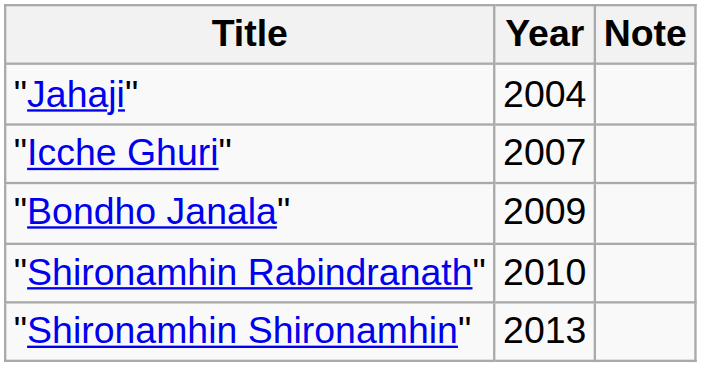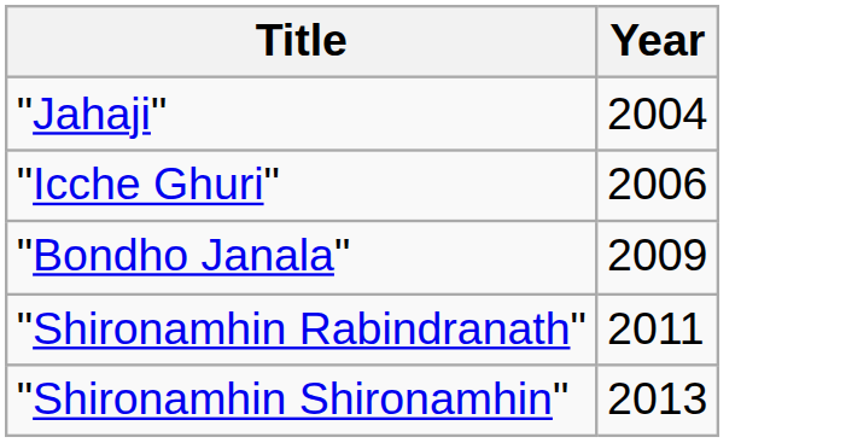 <table class="wikitable plainrowheaders">
 <tr>
 <th>Title</th>
 <th>Year</th>
-<th>Note</th>
 </tr>
 <tr>
 <td>"<a href='#'>Jahaji</a>"</td>
 <td>2004</td>
-<td></td>
 </tr>
 <tr>
 <td>"<a href='#'>Icche Ghuri</a>"</td>
-<td>2007</td>
-<td></td>
+<td>2006</td>
 </tr>
 <tr>
 <td>"<a href='#'>Bondho Janala</a>"</td>
 <td>2009</td>
-<td></td>
 </tr>
 <tr>
 <td>"<a href='#'>Shironamhin Rabindranath</a>"</td>
-<td>2010</td>
-<td></td>
+<td>2011</td>
 </tr>
 <tr>
 <td>"<a href='#'>Shironamhin Shironamhin</a>"</td>
 <td>2013</td>
-<td></td>
 </tr>
 </table>
